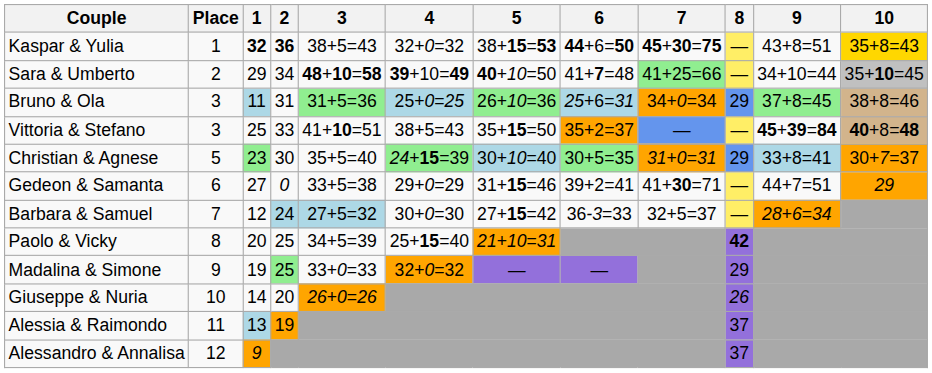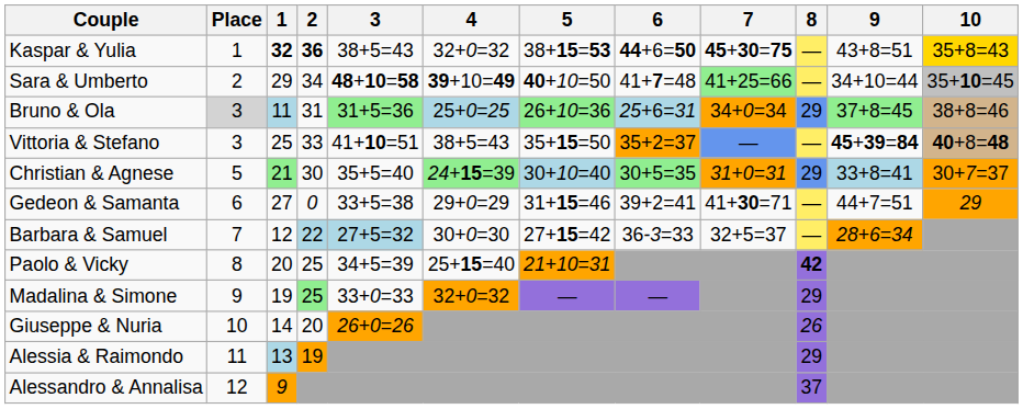 <table class="wikitable sortable" style="text-align:center;">
 <tr>
 <th>Couple</th>
 <th>Place</th>
 <th>1</th>
 <th>2</th>
 <th>3</th>
 <th>4</th>
 <th>5</th>
 <th>6</th>
 <th>7</th>
 <th>8</th>
 <th>9</th>
 <th>10</th>
 </tr>
 <tr>
 <td style="text-align:left;">Kaspar & Yulia</td>
 <td>1</td>
 <td><span><strong>32</strong></span></td>
 <td><span><strong>36</strong></span></td>
 <td>38+5=43</td>
 <td>32+<span><em>0</em></span>=32</td>
 <td>38+<span><strong>15</strong></span>=<span><strong>53</strong></span></td>
 <td><span><strong>44</strong></span>+6=<span><strong>50</strong></span></td>
 <td><span><strong>45</strong></span>+<span><strong>30</strong></span>=<span><strong>75</strong></span></td>
 <td bgcolor="#ffee66">—</td>
 <td>43+8=51</td>
 <td bgcolor="gold">35+8=43</td>
 </tr>
 <tr>
 <td style="text-align:left;">Sara & Umberto</td>
 <td>2</td>
 <td>29</td>
 <td>34</td>
 <td><span><strong>48</strong></span>+<span><strong>10</strong></span>=<span><strong>58</strong></span></td>
 <td><span><strong>39</strong></span>+10=<span><strong>49</strong></span></td>
 <td><span><strong>40</strong></span>+<span><em>10</em></span>=50</td>
 <td>41+<span><strong>7</strong></span>=48</td>
 <td bgcolor="lightgreen">41+25=66</td>
 <td bgcolor="#ffee66">—</td>
 <td>34+10=44</td>
 <td bgcolor="silver">35+<span><strong>10</strong></span>=45</td>
 </tr>
 <tr>
 <td style="text-align:left;">Bruno & Ola</td>
-<td>3</td>
+<td style="background: lightgrey;">3</td>
 <td bgcolor="lightblue">11</td>
 <td>31</td>
 <td bgcolor="lightgreen">31+5=36</td>
 <td bgcolor="lightblue">25+<span><em>0</em></span>=<span><em>25</em></span></td>
 <td bgcolor="lightgreen">26+<span><em>10</em></span>=36</td>
 <td bgcolor="lightblue"><span><em>25</em></span>+6=<span><em>31</em></span></td>
 <td bgcolor="orange">34+<span><em>0</em></span>=34</td>
 <td bgcolor="cornflowerblue">29</td>
 <td bgcolor="lightgreen">37+8=45</td>
 <td bgcolor="tan">38+8=46</td>
 </tr>
 <tr>
 <td style="text-align:left;">Vittoria & Stefano</td>
 <td>3</td>
 <td>25</td>
 <td>33</td>
 <td>41+<span><strong>10</strong></span>=51</td>
 <td>38+5=43</td>
 <td>35+<span><strong>15</strong></span>=50</td>
 <td bgcolor="orange">35+2=37</td>
 <td bgcolor="cornflowerblue">—</td>
 <td bgcolor="#ffee66">—</td>
 <td><span><strong>45</strong></span>+<span><strong>39</strong></span>=<span><strong>84</strong></span></td>
 <td bgcolor="tan"><span><strong>40</strong></span>+8=<span><strong>48</strong></span></td>
 </tr>
 <tr>
 <td style="text-align:left;">Christian & Agnese</td>
 <td>5</td>
-<td bgcolor="lightgreen">23</td>
+<td bgcolor="lightgreen">21</td>
 <td>30</td>
 <td>35+5=40</td>
 <td bgcolor="lightgreen"><span><em>24</em></span>+<span><strong>15</strong></span>=39</td>
 <td bgcolor="lightblue">30+<span><em>10</em></span>=40</td>
 <td bgcolor="lightgreen">30+5=35</td>
 <td bgcolor="orange"><span><em>31</em></span>+<span><em>0</em></span>=<span><em>31</em></span></td>
 <td bgcolor="cornflowerblue">29</td>
 <td bgcolor="lightblue">33+8=41</td>
 <td bgcolor="orange">30+<span><em>7</em></span>=37</td>
 </tr>
 <tr>
 <td style="text-align:left;">Gedeon & Samanta</td>
 <td>6</td>
 <td>27</td>
 <td><span><em>0</em></span></td>
 <td>33+5=38</td>
 <td>29+<span><em>0</em></span>=29</td>
 <td>31+<span><strong>15</strong></span>=46</td>
 <td>39+2=41</td>
 <td>41+<span><strong>30</strong></span>=71</td>
 <td bgcolor="#ffee66">—</td>
 <td>44+7=51</td>
 <td bgcolor="orange"><span><em>29</em></span></td>
 </tr>
 <tr>
 <td style="text-align:left;">Barbara & Samuel</td>
 <td>7</td>
 <td>12</td>
-<td bgcolor="lightblue">24</td>
+<td bgcolor="lightblue">22</td>
 <td bgcolor="lightblue">27+5=32</td>
 <td>30+<span><em>0</em></span>=30</td>
 <td>27+<span><strong>15</strong></span>=42</td>
 <td>36<span><em>-3</em></span>=33</td>
 <td>32+5=37</td>
 <td bgcolor="#ffee66">—</td>
 <td bgcolor="orange"><span><em>28</em></span>+<span><em>6</em></span>=<span><em>34</em></span></td>
 <td style="background:darkgray;" colspan="10"></td>
 </tr>
 <tr>
 <td style="text-align:left;">Paolo & Vicky</td>
 <td>8</td>
 <td>20</td>
 <td>25</td>
 <td>34+5=39</td>
 <td>25+<span><strong>15</strong></span>=40</td>
 <td bgcolor="orange"><span><em>21</em></span>+<span><em>10</em></span>=<span><em>31</em></span></td>
 <td style="background:darkgray;" colspan="2"></td>
 <td bgcolor="mediumpurple"><span><strong>42</strong></span></td>
 <td style="background:darkgray;" colspan="10"></td>
 </tr>
 <tr>
 <td style="text-align:left;">Madalina & Simone</td>
 <td>9</td>
 <td>19</td>
 <td bgcolor="lightgreen">25</td>
 <td>33+<span><em>0</em></span>=33</td>
 <td bgcolor="orange">32+<span><em>0</em></span>=32</td>
 <td bgcolor="mediumpurple">—</td>
 <td bgcolor="mediumpurple">—</td>
 <td bgcolor="darkgray"></td>
 <td bgcolor="mediumpurple">29</td>
 <td style="background:darkgray;" colspan="10"></td>
 </tr>
 <tr>
 <td style="text-align:left;">Giuseppe & Nuria</td>
 <td>10</td>
 <td>14</td>
 <td>20</td>
 <td bgcolor="orange"><span><em>26</em></span>+<span><em>0</em></span>=<span><em>26</em></span></td>
 <td style="background:darkgray;" colspan="4"></td>
 <td bgcolor="mediumpurple"><span><em>26</em></span></td>
 <td style="background:darkgray;" colspan="10"></td>
 </tr>
 <tr>
 <td style="text-align:left;">Alessia & Raimondo</td>
 <td>11</td>
 <td bgcolor="lightblue">13</td>
 <td bgcolor="orange">19</td>
 <td style="background:darkgray;" colspan="5"></td>
-<td bgcolor="mediumpurple">37</td>
+<td bgcolor="mediumpurple">29</td>
 <td style="background:darkgray;" colspan="10"></td>
 </tr>
 <tr>
 <td style="text-align:left;">Alessandro & Annalisa</td>
 <td>12</td>
 <td bgcolor="orange"><span><em>9</em></span></td>
 <td style="background:darkgray;" colspan="6"></td>
 <td bgcolor="mediumpurple">37</td>
 <td style="background:darkgray;" colspan="10"></td>
 </tr>
 </table>
